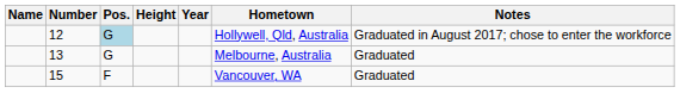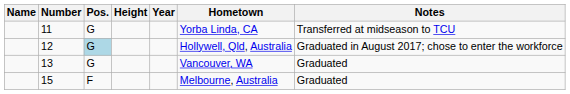 <table class="wikitable sortable" border="1">
 <tr>
 <th>Name</th>
 <th>Number</th>
 <th>Pos.</th>
 <th>Height</th>
 <th>Year</th>
 <th>Hometown</th>
 <th class="unsortable">Notes</th>
+</tr>
+<tr>
+<td></td>
+<td>11</td>
+<td>G</td>
+<td></td>
+<td></td>
+<td><a href='#'>Yorba Linda, CA</a></td>
+<td>Transferred at midseason to <a href='#'>TCU</a></td>
 </tr>
 <tr>
 <td></td>
 <td>12</td>
 <td style="background: lightblue;">G</td>
 <td></td>
 <td></td>
 <td><a href='#'>Hollywell, Qld</a>, <a href='#'>Australia</a></td>
 <td>Graduated in August 2017; chose to enter the workforce</td>
 </tr>
 <tr>
 <td></td>
 <td>13</td>
 <td>G</td>
 <td></td>
 <td></td>
-<td><a href='#'>Melbourne</a>, <a href='#'>Australia</a></td>
+<td><a href='#'>Vancouver, WA</a></td>
 <td>Graduated</td>
 </tr>
 <tr>
 <td></td>
 <td>15</td>
 <td>F</td>
 <td></td>
 <td></td>
-<td><a href='#'>Vancouver, WA</a></td>
+<td><a href='#'>Melbourne</a>, <a href='#'>Australia</a></td>
 <td>Graduated</td>
 </tr>
 </table>
